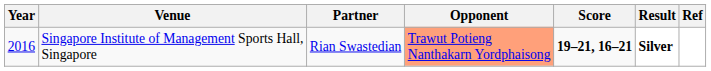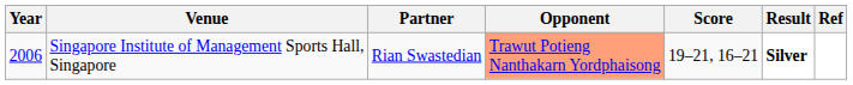 <table class="sortable wikitable" style="font-size: 90%;">
 <tr>
 <th>Year</th>
 <th>Venue</th>
 <th>Partner</th>
 <th>Opponent</th>
 <th>Score</th>
 <th>Result</th>
 <th>Ref</th>
 </tr>
 <tr>
-<td align="center"><a href='#'>2016</a></td>
+<td align="center"><a href='#'>2006</a></td>
 <td align="left"><a href='#'>Singapore Institute of Management</a> Sports Hall,<br> Singapore</td>
 <td align="left"> <a href='#'>Rian Swastedian</a></td>
 <td align="left" style="background: lightsalmon;"> <a href='#'>Trawut Potieng</a><br> <a href='#'>Nanthakarn Yordphaisong</a></td>
-<td align="left"><strong>19–21, 16–21</strong></td>
+<td align="left">19–21, 16–21</td>
 <td style="text-align:left; background:white"> <strong>Silver</strong></td>
 <td style="text-align:center; background:white"></td>
 </tr>
 </table>
